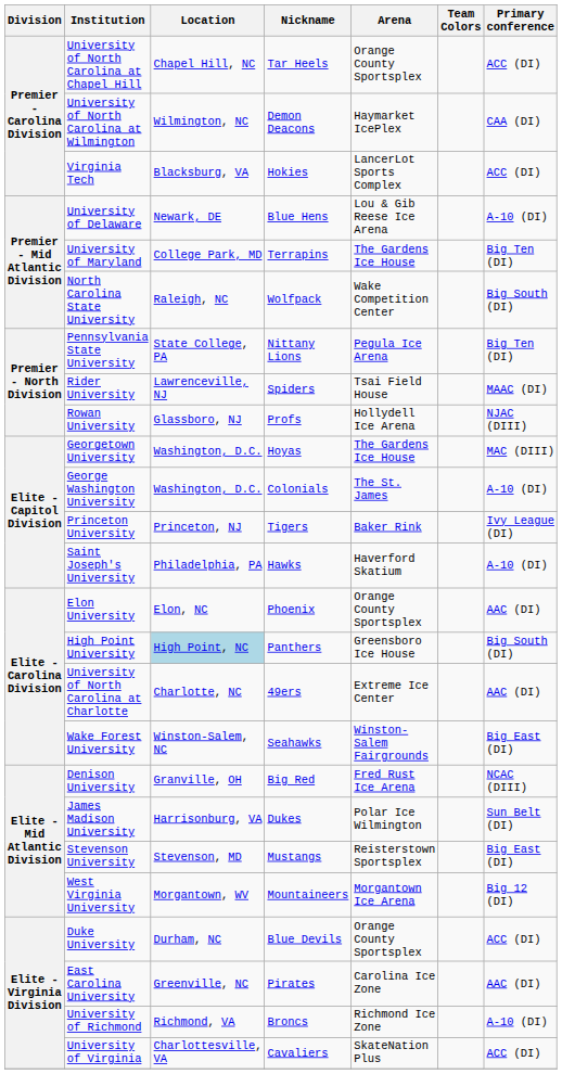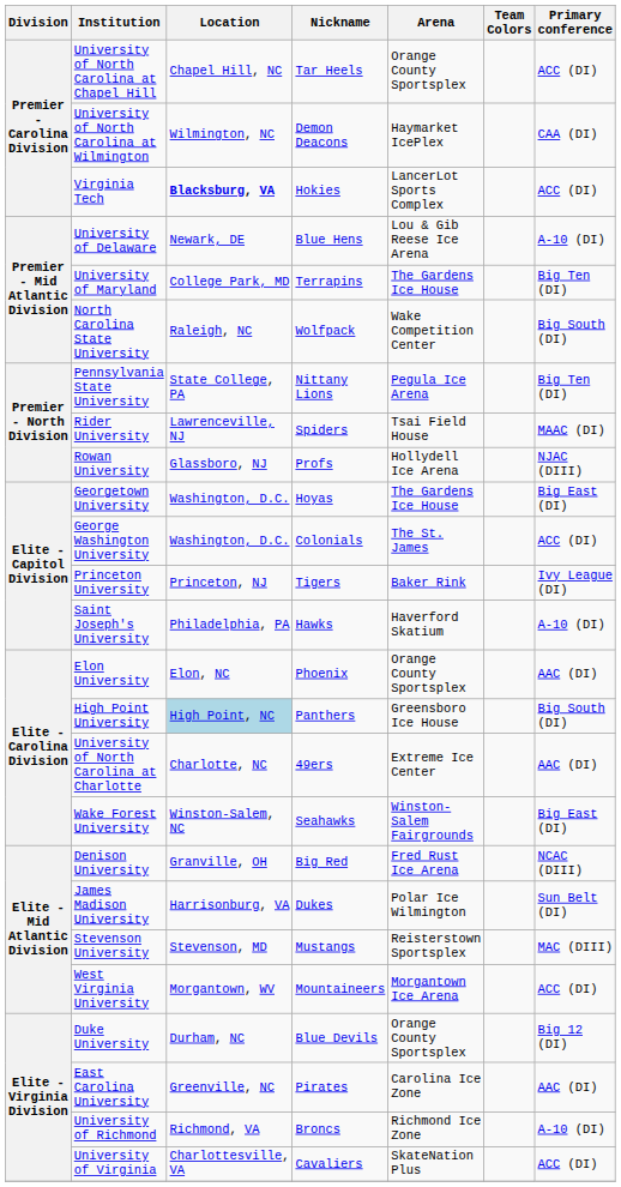 <table class="wikitable sortable">
 <tr>
 <th>Division</th>
 <th>Institution</th>
 <th>Location</th>
 <th>Nickname</th>
 <th>Arena</th>
 <th>Team Colors</th>
 <th>Primary conference</th>
 </tr>
 <tr>
 <th rowspan="3">Premier - Carolina Division</th>
 <td><a href='#'>University of North Carolina at Chapel Hill</a></td>
 <td><a href='#'>Chapel Hill</a>, <a href='#'>NC</a></td>
 <td><a href='#'>Tar Heels</a></td>
 <td>Orange County Sportsplex</td>
 <td align=center> </td>
 <td><a href='#'>ACC</a> (DI)</td>
 </tr>
 <tr>
 <td><a href='#'>University of North Carolina at Wilmington</a></td>
 <td><a href='#'>Wilmington</a>, <a href='#'>NC</a></td>
 <td><a href='#'>Demon Deacons</a></td>
 <td>Haymarket IcePlex</td>
 <td align=center> </td>
 <td><a href='#'>CAA</a> (DI)</td>
 </tr>
 <tr>
 <td><a href='#'>Virginia Tech</a></td>
-<td><a href='#'>Blacksburg</a>, <a href='#'>VA</a></td>
+<td><strong><a href='#'>Blacksburg</a>, <a href='#'>VA</a></strong></td>
 <td><a href='#'>Hokies</a></td>
 <td>LancerLot Sports Complex</td>
 <td align=center> </td>
 <td><a href='#'>ACC</a> (DI)</td>
 </tr>
 <tr>
 <th rowspan="3">Premier - Mid Atlantic Division</th>
 <td><a href='#'>University of Delaware</a></td>
 <td><a href='#'>Newark, DE</a></td>
 <td><a href='#'>Blue Hens</a></td>
 <td>Lou & Gib Reese Ice Arena</td>
 <td align=center> </td>
 <td><a href='#'>A-10</a> (DI)</td>
 </tr>
 <tr>
 <td><a href='#'>University of Maryland</a></td>
 <td><a href='#'>College Park, MD</a></td>
 <td><a href='#'>Terrapins</a></td>
 <td><a href='#'>The Gardens Ice House</a></td>
 <td align=center> </td>
 <td><a href='#'>Big Ten</a> (DI)</td>
 </tr>
 <tr>
 <td><a href='#'>North Carolina State University</a></td>
 <td><a href='#'>Raleigh</a>, <a href='#'>NC</a></td>
 <td><a href='#'>Wolfpack</a></td>
 <td>Wake Competition Center</td>
 <td align=center> </td>
 <td><a href='#'>Big South</a> (DI)</td>
 </tr>
 <tr>
 <th rowspan="3">Premier - North Division</th>
 <td><a href='#'>Pennsylvania State University</a></td>
 <td><a href='#'>State College</a>, <a href='#'>PA</a></td>
 <td><a href='#'>Nittany Lions</a></td>
 <td><a href='#'>Pegula Ice Arena</a></td>
 <td align=center> </td>
 <td><a href='#'>Big Ten</a> (DI)</td>
 </tr>
 <tr>
 <td><a href='#'>Rider University</a></td>
 <td><a href='#'>Lawrenceville, NJ</a></td>
 <td><a href='#'>Spiders</a></td>
 <td>Tsai Field House</td>
 <td align=center> </td>
 <td><a href='#'>MAAC</a> (DI)</td>
 </tr>
 <tr>
 <td><a href='#'>Rowan University</a></td>
 <td><a href='#'>Glassboro</a>, <a href='#'>NJ</a></td>
 <td><a href='#'>Profs</a></td>
 <td>Hollydell Ice Arena</td>
 <td align=center> </td>
 <td><a href='#'>NJAC</a> (DIII)</td>
 </tr>
 <tr>
 <th rowspan="4">Elite - Capitol Division</th>
 <td><a href='#'>Georgetown University</a></td>
 <td><a href='#'>Washington, D.C.</a></td>
 <td><a href='#'>Hoyas</a></td>
 <td><a href='#'>The Gardens Ice House</a></td>
 <td align=center> </td>
-<td><a href='#'>MAC</a> (DIII)</td>
+<td><a href='#'>Big East</a> (DI)</td>
 </tr>
 <tr>
 <td><a href='#'>George Washington University</a></td>
 <td><a href='#'>Washington, D.C.</a></td>
 <td><a href='#'>Colonials</a></td>
 <td><a href='#'>The St. James</a></td>
 <td align=center> </td>
-<td><a href='#'>A-10</a> (DI)</td>
+<td><a href='#'>ACC</a> (DI)</td>
 </tr>
 <tr>
 <td><a href='#'>Princeton University</a></td>
 <td><a href='#'>Princeton</a>, <a href='#'>NJ</a></td>
 <td><a href='#'>Tigers</a></td>
 <td><a href='#'>Baker Rink</a></td>
 <td align=center> </td>
 <td><a href='#'>Ivy League</a> (DI)</td>
 </tr>
 <tr>
 <td><a href='#'>Saint Joseph's University</a></td>
 <td><a href='#'>Philadelphia</a>, <a href='#'>PA</a></td>
 <td><a href='#'>Hawks</a></td>
 <td>Haverford Skatium</td>
 <td align=center> </td>
 <td><a href='#'>A-10</a> (DI)</td>
 </tr>
 <tr>
 <th rowspan="4">Elite - Carolina Division</th>
 <td><a href='#'>Elon University</a></td>
 <td><a href='#'>Elon</a>, <a href='#'>NC</a></td>
 <td><a href='#'>Phoenix</a></td>
 <td>Orange County Sportsplex</td>
 <td align=center> </td>
 <td><a href='#'>AAC</a> (DI)</td>
 </tr>
 <tr>
 <td><a href='#'>High Point University</a></td>
 <td style="background: lightblue;"><a href='#'>High Point</a>, <a href='#'>NC</a></td>
 <td><a href='#'>Panthers</a></td>
 <td>Greensboro Ice House</td>
 <td align=center> </td>
 <td><a href='#'>Big South</a> (DI)</td>
 </tr>
 <tr>
 <td><a href='#'>University of North Carolina at Charlotte</a></td>
 <td><a href='#'>Charlotte</a>, <a href='#'>NC</a></td>
 <td><a href='#'>49ers</a></td>
 <td>Extreme Ice Center</td>
 <td align=center> </td>
 <td><a href='#'>AAC</a> (DI)</td>
 </tr>
 <tr>
 <td><a href='#'>Wake Forest University</a></td>
 <td><a href='#'>Winston-Salem</a>, <a href='#'>NC</a></td>
 <td><a href='#'>Seahawks</a></td>
 <td><a href='#'>Winston-Salem Fairgrounds</a></td>
 <td align=center> </td>
 <td><a href='#'>Big East</a> (DI)</td>
 </tr>
 <tr>
 <th rowspan="4">Elite - Mid Atlantic Division</th>
 <td><a href='#'>Denison University</a></td>
 <td><a href='#'>Granville</a>, <a href='#'>OH</a></td>
 <td><a href='#'>Big Red</a></td>
 <td><a href='#'>Fred Rust Ice Arena</a></td>
 <td align=center> </td>
 <td><a href='#'>NCAC</a> (DIII)</td>
 </tr>
 <tr>
 <td><a href='#'>James Madison University</a></td>
 <td><a href='#'>Harrisonburg</a>, <a href='#'>VA</a></td>
 <td><a href='#'>Dukes</a></td>
 <td>Polar Ice Wilmington</td>
 <td align=center> </td>
 <td><a href='#'>Sun Belt</a> (DI)</td>
 </tr>
 <tr>
 <td><a href='#'>Stevenson University</a></td>
 <td><a href='#'>Stevenson</a>, <a href='#'>MD</a></td>
 <td><a href='#'>Mustangs</a></td>
 <td>Reisterstown Sportsplex</td>
 <td align=center> </td>
-<td><a href='#'>Big East</a> (DI)</td>
+<td><a href='#'>MAC</a> (DIII)</td>
 </tr>
 <tr>
 <td><a href='#'>West Virginia University</a></td>
 <td><a href='#'>Morgantown</a>, <a href='#'>WV</a></td>
 <td><a href='#'>Mountaineers</a></td>
 <td><a href='#'>Morgantown Ice Arena</a></td>
 <td align=center> </td>
-<td><a href='#'>Big 12</a> (DI)</td>
+<td><a href='#'>ACC</a> (DI)</td>
 </tr>
 <tr>
 <th rowspan="4">Elite - Virginia Division</th>
 <td><a href='#'>Duke University</a></td>
 <td><a href='#'>Durham</a>, <a href='#'>NC</a></td>
 <td><a href='#'>Blue Devils</a></td>
 <td>Orange County Sportsplex</td>
 <td align=center> </td>
-<td><a href='#'>ACC</a> (DI)</td>
+<td><a href='#'>Big 12</a> (DI)</td>
 </tr>
 <tr>
 <td><a href='#'>East Carolina University</a></td>
 <td><a href='#'>Greenville</a>, <a href='#'>NC</a></td>
 <td><a href='#'>Pirates</a></td>
 <td>Carolina Ice Zone</td>
 <td align=center> </td>
 <td><a href='#'>AAC</a> (DI)</td>
 </tr>
 <tr>
 <td><a href='#'>University of Richmond</a></td>
 <td><a href='#'>Richmond</a>, <a href='#'>VA</a></td>
 <td><a href='#'>Broncs</a></td>
 <td>Richmond Ice Zone</td>
 <td align=center> </td>
 <td><a href='#'>A-10</a> (DI)</td>
 </tr>
 <tr>
 <td><a href='#'>University of Virginia</a></td>
 <td><a href='#'>Charlottesville</a>, <a href='#'>VA</a></td>
 <td><a href='#'>Cavaliers</a></td>
 <td>SkateNation Plus</td>
 <td align=center> </td>
 <td><a href='#'>ACC</a> (DI)</td>
 </tr>
 <tr>
 </tr>
 </table>
